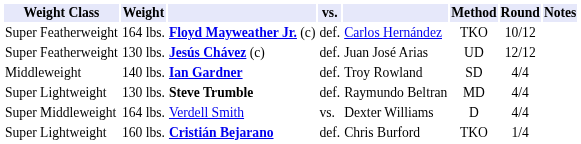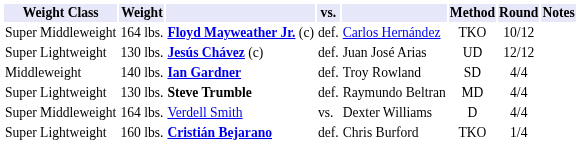 <table class="toccolours" style="font-size: 85%;">
 <tr>
 <th style="background:#e6e8fa; color:#000; text-align:center;">Weight Class</th>
 <th style="background:#e6e8fa; color:#000; text-align:center;">Weight</th>
 <th style="background:#e6e8fa; color:#000; text-align:center;"></th>
 <th style="background:#e6e8fa; color:#000; text-align:center;">vs.</th>
 <th style="background:#e6e8fa; color:#000; text-align:center;"></th>
 <th style="background:#e6e8fa; color:#000; text-align:center;">Method</th>
 <th style="background:#e6e8fa; color:#000; text-align:center;">Round</th>
 <th style="background:#e6e8fa; color:#000; text-align:center;">Notes</th>
 </tr>
 <tr>
-<td>Super Featherweight</td>
+<td>Super Middleweight</td>
 <td>164 lbs.</td>
 <td><strong><a href='#'>Floyd Mayweather Jr.</a></strong> (c)</td>
 <td>def.</td>
 <td><a href='#'>Carlos Hernández</a></td>
 <td align=center>TKO</td>
 <td align=center>10/12</td>
 <td></td>
 </tr>
 <tr>
-<td>Super Featherweight</td>
+<td>Super Lightweight</td>
 <td>130 lbs.</td>
 <td><strong><a href='#'>Jesús Chávez</a></strong> (c)</td>
 <td>def.</td>
 <td>Juan José Arias</td>
 <td align=center>UD</td>
 <td align=center>12/12</td>
 <td></td>
 </tr>
 <tr>
 <td>Middleweight</td>
 <td>140 lbs.</td>
 <td><strong><a href='#'>Ian Gardner</a></strong></td>
 <td>def.</td>
 <td>Troy Rowland</td>
 <td align=center>SD</td>
 <td align=center>4/4</td>
 </tr>
 <tr>
 <td>Super Lightweight</td>
 <td>130 lbs.</td>
 <td><strong>Steve Trumble</strong></td>
 <td>def.</td>
 <td>Raymundo Beltran</td>
 <td align=center>MD</td>
 <td align=center>4/4</td>
 </tr>
 <tr>
 <td>Super Middleweight</td>
 <td>164 lbs.</td>
 <td><a href='#'>Verdell Smith</a></td>
 <td>vs.</td>
 <td>Dexter Williams</td>
 <td align=center>D</td>
 <td align=center>4/4</td>
 </tr>
 <tr>
 <td>Super Lightweight</td>
 <td>160 lbs.</td>
 <td><strong><a href='#'>Cristián Bejarano</a></strong></td>
 <td>def.</td>
 <td>Chris Burford</td>
 <td align=center>TKO</td>
 <td align=center>1/4</td>
 </tr>
 </table>
